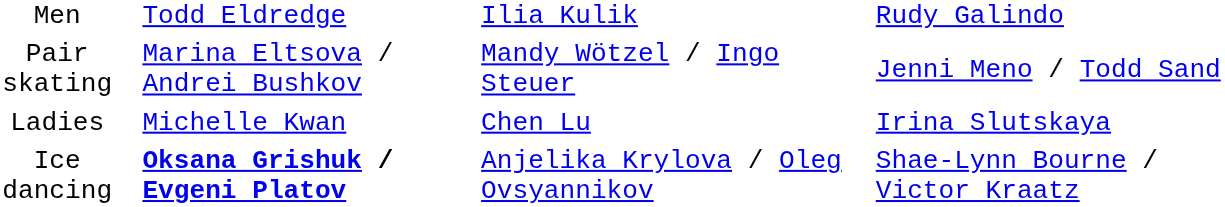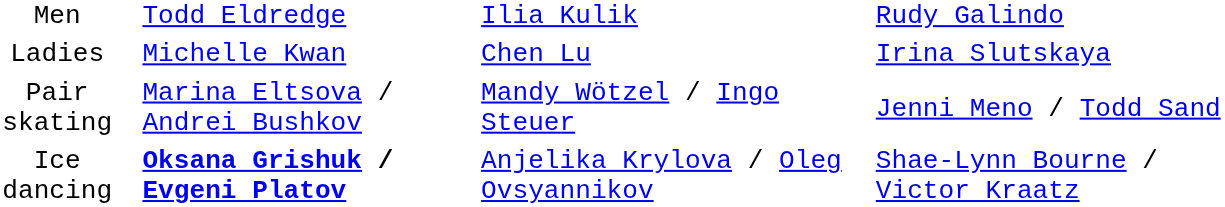 <table>
 <tr>
 <td align=center>Men</td>
 <td> <a href='#'>Todd Eldredge</a></td>
 <td> <a href='#'>Ilia Kulik</a></td>
 <td> <a href='#'>Rudy Galindo</a></td>
 </tr>
 <tr>
+<td align=center>Ladies</td>
+<td> <a href='#'>Michelle Kwan</a></td>
+<td> <a href='#'>Chen Lu</a></td>
+<td> <a href='#'>Irina Slutskaya</a></td>
+</tr>
+<tr>
 <td align=center>Pair skating</td>
 <td> <a href='#'>Marina Eltsova</a> / <a href='#'>Andrei Bushkov</a></td>
 <td> <a href='#'>Mandy Wötzel</a> / <a href='#'>Ingo Steuer</a></td>
 <td> <a href='#'>Jenni Meno</a> / <a href='#'>Todd Sand</a></td>
-</tr>
-<tr>
-<td align=center>Ladies</td>
-<td> <a href='#'>Michelle Kwan</a></td>
-<td> <a href='#'>Chen Lu</a></td>
-<td> <a href='#'>Irina Slutskaya</a></td>
 </tr>
 <tr>
 <td align=center>Ice dancing</td>
 <td><strong> <a href='#'>Oksana Grishuk</a> / <a href='#'>Evgeni Platov</a></strong></td>
 <td> <a href='#'>Anjelika Krylova</a> / <a href='#'>Oleg Ovsyannikov</a></td>
 <td> <a href='#'>Shae-Lynn Bourne</a> / <a href='#'>Victor Kraatz</a></td>
 </tr>
 </table>
